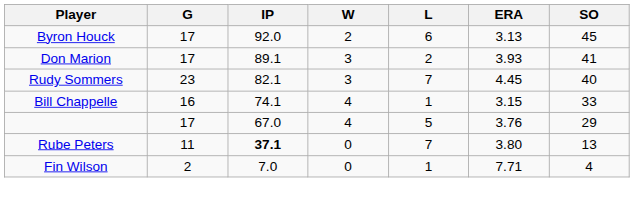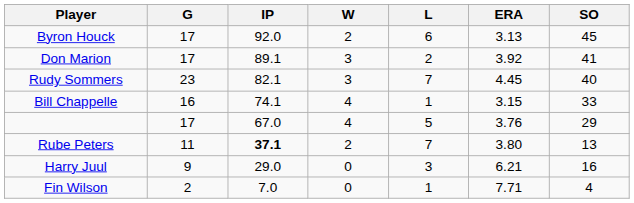 <table class="wikitable sortable">
 <tr>
 <th bgcolor="#DDDDFF" width="16%">Player</th>
 <th bgcolor="#DDDDFF" width="9%">G</th>
 <th bgcolor="#DDDDFF" width="9%">IP</th>
 <th bgcolor="#DDDDFF" width="9%">W</th>
 <th bgcolor="#DDDDFF" width="9%">L</th>
 <th bgcolor="#DDDDFF" width="9%">ERA</th>
 <th bgcolor="#DDDDFF" width="9%">SO</th>
 </tr>
 <tr align="center">
 <td><a href='#'>Byron Houck</a></td>
 <td>17</td>
 <td>92.0</td>
 <td>2</td>
 <td>6</td>
 <td>3.13</td>
 <td>45</td>
 </tr>
 <tr align="center">
 <td><a href='#'>Don Marion</a></td>
 <td>17</td>
 <td>89.1</td>
 <td>3</td>
 <td>2</td>
-<td>3.93</td>
+<td>3.92</td>
 <td>41</td>
 </tr>
 <tr align="center">
 <td><a href='#'>Rudy Sommers</a></td>
 <td>23</td>
 <td>82.1</td>
 <td>3</td>
 <td>7</td>
 <td>4.45</td>
 <td>40</td>
 </tr>
 <tr align="center">
 <td><a href='#'>Bill Chappelle</a></td>
 <td>16</td>
 <td>74.1</td>
 <td>4</td>
 <td>1</td>
 <td>3.15</td>
 <td>33</td>
 </tr>
 <tr align="center">
 <td></td>
 <td>17</td>
 <td>67.0</td>
 <td>4</td>
 <td>5</td>
 <td>3.76</td>
 <td>29</td>
 </tr>
 <tr align="center">
 <td><a href='#'>Rube Peters</a></td>
 <td>11</td>
 <td><strong>37.1</strong></td>
-<td>0</td>
+<td>2</td>
 <td>7</td>
 <td>3.80</td>
 <td>13</td>
+</tr>
+<tr align="center">
+<td><a href='#'>Harry Juul</a></td>
+<td>9</td>
+<td>29.0</td>
+<td>0</td>
+<td>3</td>
+<td>6.21</td>
+<td>16</td>
 </tr>
 <tr align="center">
 <td><a href='#'>Fin Wilson</a></td>
 <td>2</td>
 <td>7.0</td>
 <td>0</td>
 <td>1</td>
 <td>7.71</td>
 <td>4</td>
 </tr>
 </table>
